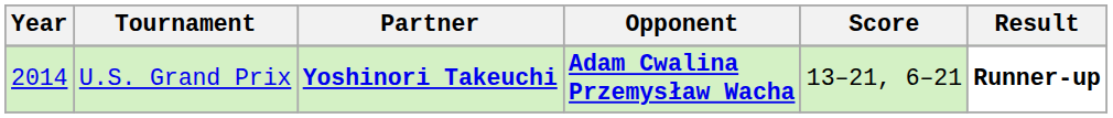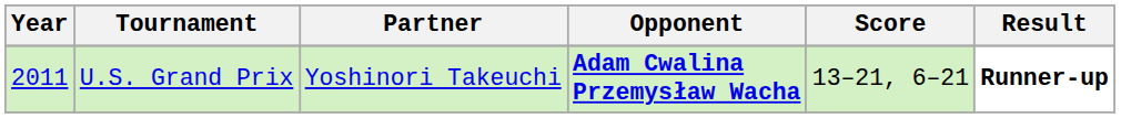 <table class="sortable wikitable" style="font-size: 90%;">
 <tr>
 <th>Year</th>
 <th>Tournament</th>
 <th>Partner</th>
 <th>Opponent</th>
 <th>Score</th>
 <th>Result</th>
 </tr>
 <tr>
 </tr>
 <tr style="background:#D4F1C5">
-<td align="center"><a href='#'>2014</a></td>
+<td align="center"><a href='#'>2011</a></td>
 <td align="left"><a href='#'>U.S. Grand Prix</a></td>
-<td align="left"><strong> <a href='#'>Yoshinori Takeuchi</a></strong></td>
+<td align="left"> <a href='#'>Yoshinori Takeuchi</a></td>
 <td align="left"><strong> <a href='#'>Adam Cwalina</a><br> <a href='#'>Przemysław Wacha</a></strong></td>
 <td align="left">13–21, 6–21</td>
 <td style="text-align:left; background:white"> <strong>Runner-up</strong></td>
 </tr>
 </table>
